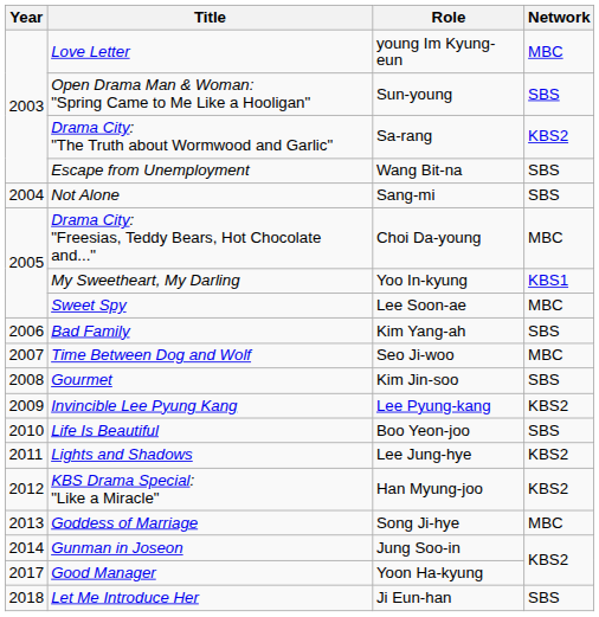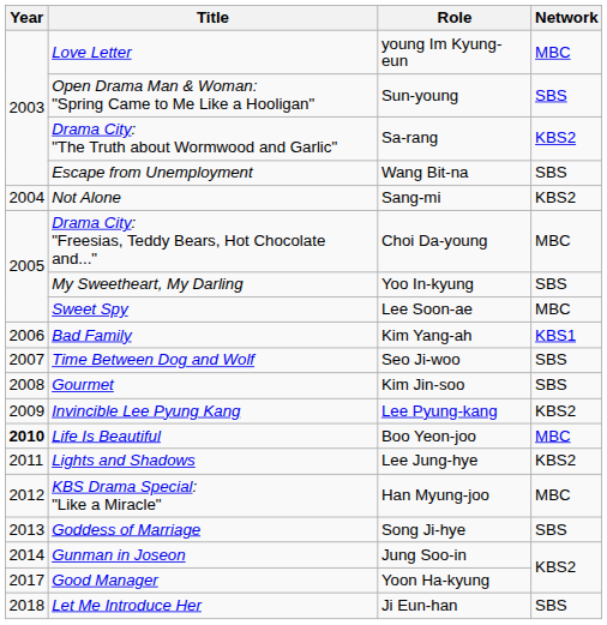 <table class="wikitable" style="width:600px">
 <tr>
 <th width=10>Year</th>
 <th>Title</th>
 <th>Role</th>
 <th>Network</th>
 </tr>
 <tr>
 <td rowspan=4>2003</td>
 <td><em><a href='#'>Love Letter</a></em></td>
 <td>young Im Kyung-eun</td>
 <td><a href='#'>MBC</a></td>
 </tr>
 <tr>
 <td><em>Open Drama Man & Woman:</em><br>"Spring Came to Me Like a Hooligan" </td>
 <td>Sun-young</td>
 <td><a href='#'>SBS</a></td>
 </tr>
 <tr>
 <td><em><a href='#'>Drama City</a>:</em><br>"The Truth about Wormwood and Garlic" </td>
 <td>Sa-rang</td>
 <td><a href='#'>KBS2</a></td>
 </tr>
 <tr>
 <td><em>Escape from Unemployment</em></td>
 <td>Wang Bit-na</td>
 <td>SBS</td>
 </tr>
 <tr>
 <td>2004</td>
 <td><em>Not Alone</em></td>
 <td>Sang-mi</td>
-<td>SBS</td>
+<td>KBS2</td>
 </tr>
 <tr>
 <td rowspan=3>2005</td>
 <td><em><a href='#'>Drama City</a>:</em><br>"Freesias, Teddy Bears, Hot Chocolate and..." </td>
 <td>Choi Da-young</td>
 <td>MBC</td>
 </tr>
 <tr>
 <td><em>My Sweetheart, My Darling</em></td>
 <td>Yoo In-kyung</td>
-<td><a href='#'>KBS1</a></td>
+<td>SBS</td>
 </tr>
 <tr>
 <td><em><a href='#'>Sweet Spy</a></em></td>
 <td>Lee Soon-ae</td>
 <td>MBC</td>
 </tr>
 <tr>
 <td>2006</td>
 <td><em><a href='#'>Bad Family</a></em></td>
 <td>Kim Yang-ah</td>
-<td>SBS</td>
+<td><a href='#'>KBS1</a></td>
 </tr>
 <tr>
 <td>2007</td>
 <td><em><a href='#'>Time Between Dog and Wolf</a></em></td>
 <td>Seo Ji-woo</td>
-<td>MBC</td>
+<td>SBS</td>
 </tr>
 <tr>
 <td>2008</td>
 <td><em><a href='#'>Gourmet</a></em></td>
 <td>Kim Jin-soo</td>
 <td>SBS</td>
 </tr>
 <tr>
 <td>2009</td>
 <td><em><a href='#'>Invincible Lee Pyung Kang</a></em></td>
 <td><a href='#'>Lee Pyung-kang</a></td>
 <td>KBS2</td>
 </tr>
 <tr>
-<td>2010</td>
+<td><strong>2010</strong></td>
 <td><em><a href='#'>Life Is Beautiful</a></em></td>
 <td>Boo Yeon-joo</td>
-<td>SBS</td>
+<td><a href='#'>MBC</a></td>
 </tr>
 <tr>
 <td>2011</td>
 <td><em><a href='#'>Lights and Shadows</a></em></td>
 <td>Lee Jung-hye</td>
 <td>KBS2</td>
 </tr>
 <tr>
 <td>2012</td>
 <td><em><a href='#'>KBS Drama Special</a>:</em><br>"Like a Miracle"</td>
 <td>Han Myung-joo</td>
-<td>KBS2</td>
+<td>MBC</td>
 </tr>
 <tr>
 <td>2013</td>
 <td><em><a href='#'>Goddess of Marriage</a></em></td>
 <td>Song Ji-hye</td>
-<td>MBC</td>
+<td>SBS</td>
 </tr>
 <tr>
 <td>2014</td>
 <td><em><a href='#'>Gunman in Joseon</a></em></td>
 <td>Jung Soo-in</td>
 <td rowspan=2>KBS2</td>
 </tr>
 <tr>
 <td>2017</td>
 <td><em><a href='#'>Good Manager</a></em></td>
 <td>Yoon Ha-kyung</td>
 </tr>
 <tr>
 <td>2018</td>
 <td><em><a href='#'>Let Me Introduce Her</a></em></td>
 <td>Ji Eun-han</td>
 <td>SBS</td>
 </tr>
 </table>
